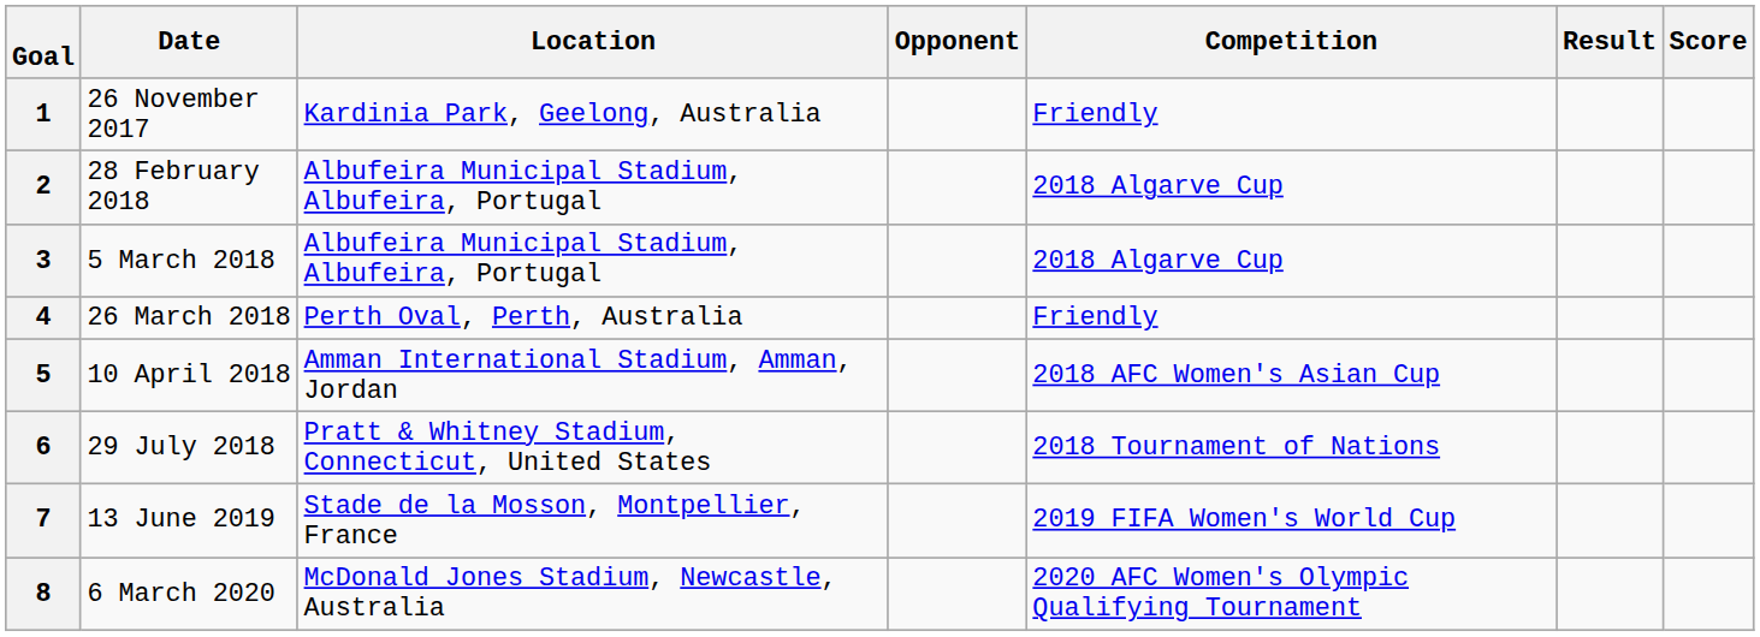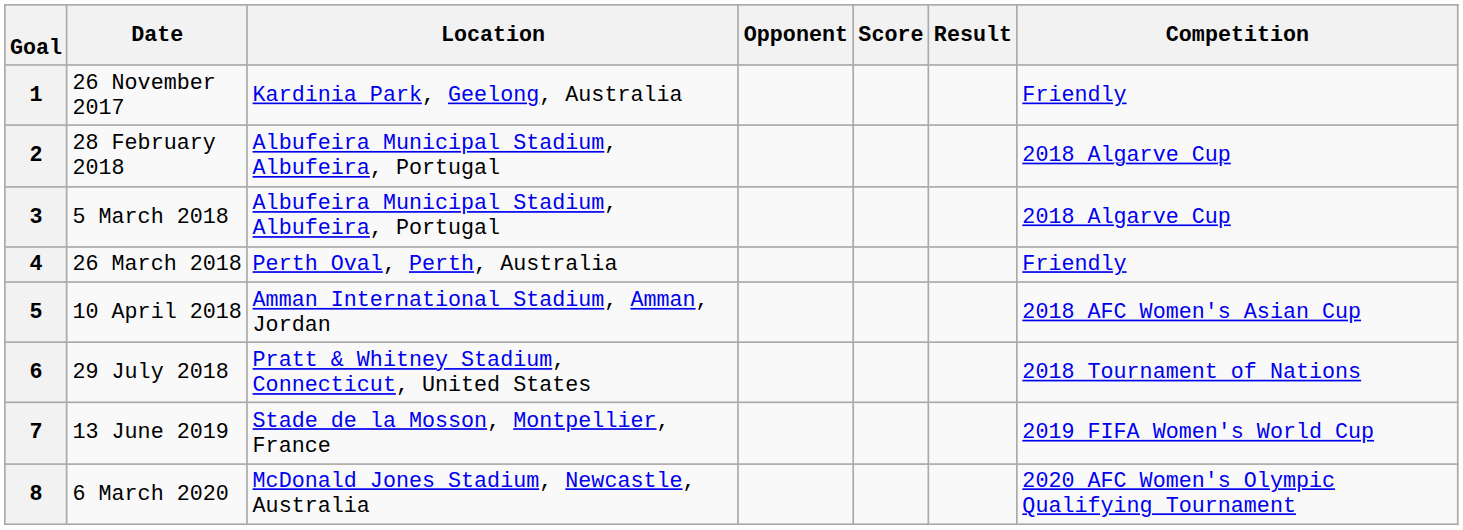 <table class="wikitable collapsible sortable">
 <tr>
 <th data-sort-type=number><br>Goal</th>
 <th>Date</th>
 <th>Location</th>
 <th>Opponent</th>
+<th data-sort-type="number">Score</th>
+<th data-sort-type="number">Result</th>
 <th>Competition</th>
-<th data-sort-type="number">Result</th>
-<th data-sort-type="number">Score</th>
 </tr>
 <tr>
 <th>1</th>
 <td>26 November 2017</td>
 <td><a href='#'>Kardinia Park</a>, <a href='#'>Geelong</a>, Australia</td>
 <td></td>
-<td><a href='#'>Friendly</a></td>
 <td></td>
 <td></td>
+<td><a href='#'>Friendly</a></td>
 </tr>
 <tr>
 <th>2</th>
 <td>28 February 2018</td>
 <td><a href='#'>Albufeira Municipal Stadium</a>, <a href='#'>Albufeira</a>, Portugal</td>
 <td></td>
-<td><a href='#'>2018 Algarve Cup</a></td>
 <td></td>
 <td></td>
+<td><a href='#'>2018 Algarve Cup</a></td>
 </tr>
 <tr>
 <th>3</th>
 <td>5 March 2018</td>
 <td><a href='#'>Albufeira Municipal Stadium</a>, <a href='#'>Albufeira</a>, Portugal</td>
 <td></td>
-<td><a href='#'>2018 Algarve Cup</a></td>
 <td></td>
 <td></td>
+<td><a href='#'>2018 Algarve Cup</a></td>
 </tr>
 <tr>
 <th>4</th>
 <td>26 March 2018</td>
 <td><a href='#'>Perth Oval</a>, <a href='#'>Perth</a>, Australia</td>
 <td></td>
-<td><a href='#'>Friendly</a></td>
 <td></td>
 <td></td>
+<td><a href='#'>Friendly</a></td>
 </tr>
 <tr>
 <th>5</th>
 <td>10 April 2018</td>
 <td><a href='#'>Amman International Stadium</a>, <a href='#'>Amman</a>, Jordan</td>
 <td></td>
-<td><a href='#'>2018 AFC Women's Asian Cup</a></td>
 <td></td>
 <td></td>
+<td><a href='#'>2018 AFC Women's Asian Cup</a></td>
 </tr>
 <tr>
 <th>6</th>
 <td>29 July 2018</td>
 <td><a href='#'>Pratt & Whitney Stadium</a>, <a href='#'>Connecticut</a>, United States</td>
 <td></td>
-<td><a href='#'>2018 Tournament of Nations</a></td>
 <td></td>
 <td></td>
+<td><a href='#'>2018 Tournament of Nations</a></td>
 </tr>
 <tr>
 <th>7</th>
 <td>13 June 2019</td>
 <td><a href='#'>Stade de la Mosson</a>, <a href='#'>Montpellier</a>, France</td>
 <td></td>
-<td><a href='#'>2019 FIFA Women's World Cup</a></td>
 <td></td>
 <td></td>
+<td><a href='#'>2019 FIFA Women's World Cup</a></td>
 </tr>
 <tr>
 <th>8</th>
 <td>6 March 2020</td>
 <td><a href='#'>McDonald Jones Stadium</a>, <a href='#'>Newcastle</a>, Australia</td>
 <td></td>
-<td><a href='#'>2020 AFC Women's Olympic Qualifying Tournament</a></td>
 <td></td>
 <td></td>
+<td><a href='#'>2020 AFC Women's Olympic Qualifying Tournament</a></td>
 </tr>
 </table>
